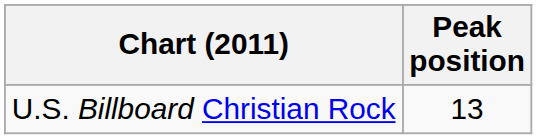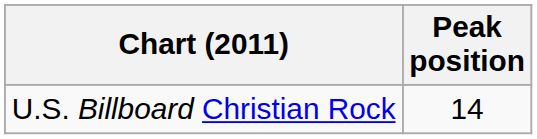 <table class="wikitable">
 <tr>
 <th align="left">Chart (2011)</th>
 <th align="center">Peak<br>position</th>
 </tr>
 <tr>
 <td align="left">U.S. <em>Billboard</em> <a href='#'>Christian Rock</a></td>
-<td style="text-align:center;">13</td>
+<td style="text-align:center;">14</td>
 </tr>
 </table>
